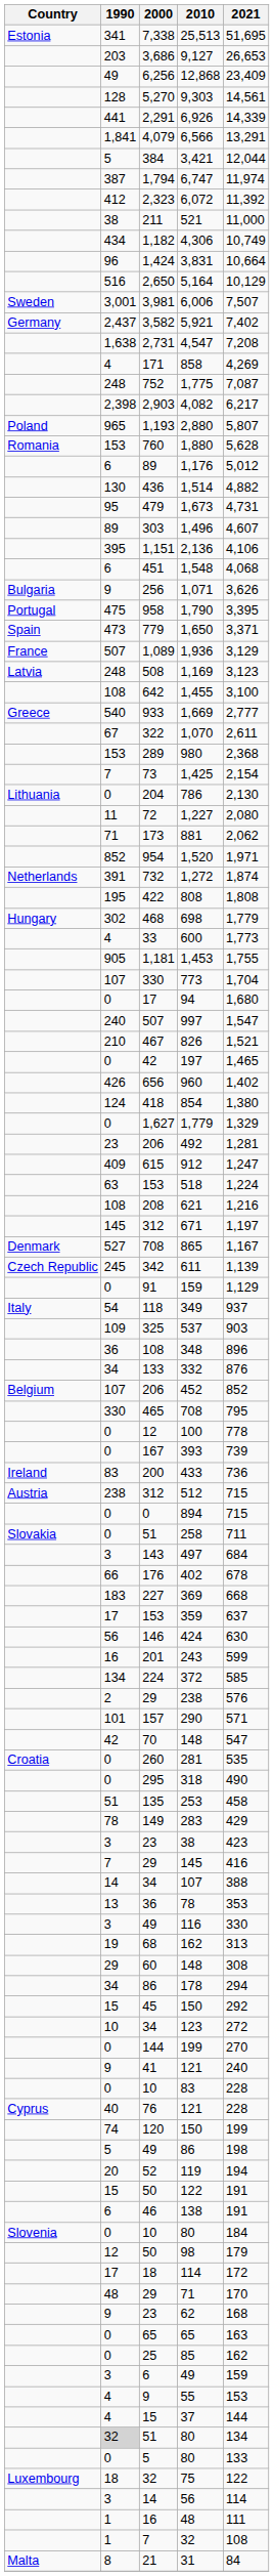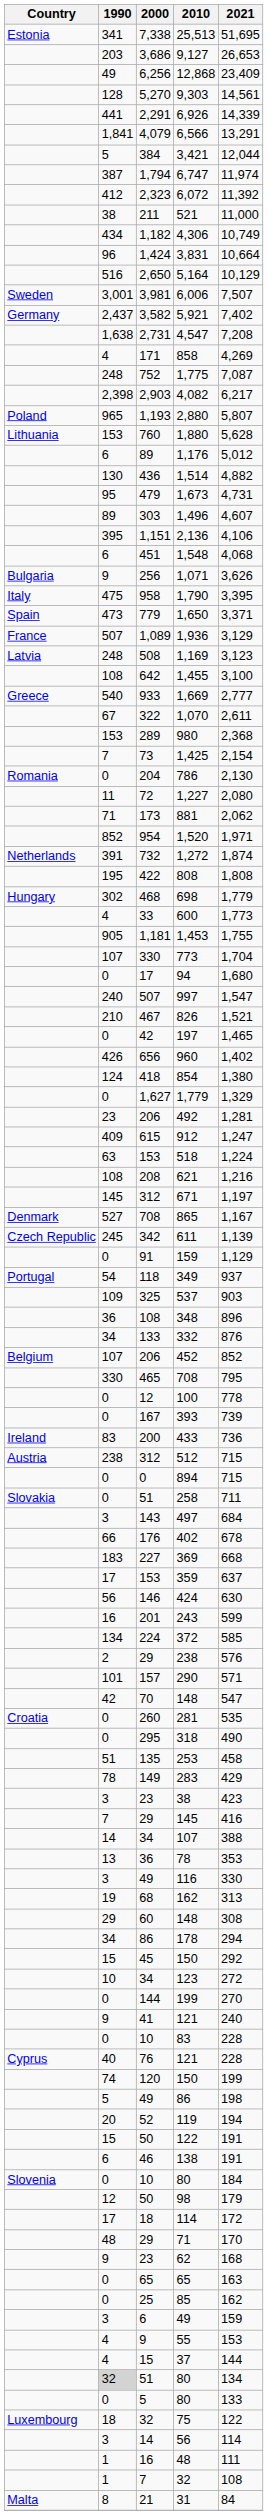 <table class="wikitable sortable">
 <tr>
 <th scope="col">Country</th>
 <th>1990</th>
 <th>2000</th>
 <th>2010</th>
 <th>2021</th>
 </tr>
 <tr>
 <td> <a href='#'>Estonia</a></td>
 <td>341</td>
 <td>7,338</td>
 <td>25,513</td>
 <td>51,695</td>
 </tr>
 <tr>
 <td></td>
 <td>203</td>
 <td>3,686</td>
 <td>9,127</td>
 <td>26,653</td>
 </tr>
 <tr>
 <td></td>
 <td>49</td>
 <td>6,256</td>
 <td>12,868</td>
 <td>23,409</td>
 </tr>
 <tr>
 <td></td>
 <td>128</td>
 <td>5,270</td>
 <td>9,303</td>
 <td>14,561</td>
 </tr>
 <tr>
 <td></td>
 <td>441</td>
 <td>2,291</td>
 <td>6,926</td>
 <td>14,339</td>
 </tr>
 <tr>
 <td></td>
 <td>1,841</td>
 <td>4,079</td>
 <td>6,566</td>
 <td>13,291</td>
 </tr>
 <tr>
 <td></td>
 <td>5</td>
 <td>384</td>
 <td>3,421</td>
 <td>12,044</td>
 </tr>
 <tr>
 <td></td>
 <td>387</td>
 <td>1,794</td>
 <td>6,747</td>
 <td>11,974</td>
 </tr>
 <tr>
 <td></td>
 <td>412</td>
 <td>2,323</td>
 <td>6,072</td>
 <td>11,392</td>
 </tr>
 <tr>
 <td></td>
 <td>38</td>
 <td>211</td>
 <td>521</td>
 <td>11,000</td>
 </tr>
 <tr>
 <td></td>
 <td>434</td>
 <td>1,182</td>
 <td>4,306</td>
 <td>10,749</td>
 </tr>
 <tr>
 <td></td>
 <td>96</td>
 <td>1,424</td>
 <td>3,831</td>
 <td>10,664</td>
 </tr>
 <tr>
 <td></td>
 <td>516</td>
 <td>2,650</td>
 <td>5,164</td>
 <td>10,129</td>
 </tr>
 <tr>
 <td> <a href='#'>Sweden</a></td>
 <td>3,001</td>
 <td>3,981</td>
 <td>6,006</td>
 <td>7,507</td>
 </tr>
 <tr>
 <td> <a href='#'>Germany</a></td>
 <td>2,437</td>
 <td>3,582</td>
 <td>5,921</td>
 <td>7,402</td>
 </tr>
 <tr>
 <td></td>
 <td>1,638</td>
 <td>2,731</td>
 <td>4,547</td>
 <td>7,208</td>
 </tr>
 <tr>
 <td></td>
 <td>4</td>
 <td>171</td>
 <td>858</td>
 <td>4,269</td>
 </tr>
 <tr>
 <td></td>
 <td>248</td>
 <td>752</td>
 <td>1,775</td>
 <td>7,087</td>
 </tr>
 <tr>
 <td></td>
 <td>2,398</td>
 <td>2,903</td>
 <td>4,082</td>
 <td>6,217</td>
 </tr>
 <tr>
 <td> <a href='#'>Poland</a></td>
 <td>965</td>
 <td>1,193</td>
 <td>2,880</td>
 <td>5,807</td>
 </tr>
 <tr>
-<td> <a href='#'>Romania</a></td>
+<td> <a href='#'>Lithuania</a></td>
 <td>153</td>
 <td>760</td>
 <td>1,880</td>
 <td>5,628</td>
 </tr>
 <tr>
 <td></td>
 <td>6</td>
 <td>89</td>
 <td>1,176</td>
 <td>5,012</td>
 </tr>
 <tr>
 <td></td>
 <td>130</td>
 <td>436</td>
 <td>1,514</td>
 <td>4,882</td>
 </tr>
 <tr>
 <td></td>
 <td>95</td>
 <td>479</td>
 <td>1,673</td>
 <td>4,731</td>
 </tr>
 <tr>
 <td></td>
 <td>89</td>
 <td>303</td>
 <td>1,496</td>
 <td>4,607</td>
 </tr>
 <tr>
 <td></td>
 <td>395</td>
 <td>1,151</td>
 <td>2,136</td>
 <td>4,106</td>
 </tr>
 <tr>
 <td></td>
 <td>6</td>
 <td>451</td>
 <td>1,548</td>
 <td>4,068</td>
 </tr>
 <tr>
 <td> <a href='#'>Bulgaria</a></td>
 <td>9</td>
 <td>256</td>
 <td>1,071</td>
 <td>3,626</td>
 </tr>
 <tr>
-<td> <a href='#'>Portugal</a></td>
+<td> <a href='#'>Italy</a></td>
 <td>475</td>
 <td>958</td>
 <td>1,790</td>
 <td>3,395</td>
 </tr>
 <tr>
 <td> <a href='#'>Spain</a></td>
 <td>473</td>
 <td>779</td>
 <td>1,650</td>
 <td>3,371</td>
 </tr>
 <tr>
 <td> <a href='#'>France</a></td>
 <td>507</td>
 <td>1,089</td>
 <td>1,936</td>
 <td>3,129</td>
 </tr>
 <tr>
 <td> <a href='#'>Latvia</a></td>
 <td>248</td>
 <td>508</td>
 <td>1,169</td>
 <td>3,123</td>
 </tr>
 <tr>
 <td></td>
 <td>108</td>
 <td>642</td>
 <td>1,455</td>
 <td>3,100</td>
 </tr>
 <tr>
 <td> <a href='#'>Greece</a></td>
 <td>540</td>
 <td>933</td>
 <td>1,669</td>
 <td>2,777</td>
 </tr>
 <tr>
 <td></td>
 <td>67</td>
 <td>322</td>
 <td>1,070</td>
 <td>2,611</td>
 </tr>
 <tr>
 <td></td>
 <td>153</td>
 <td>289</td>
 <td>980</td>
 <td>2,368</td>
 </tr>
 <tr>
 <td></td>
 <td>7</td>
 <td>73</td>
 <td>1,425</td>
 <td>2,154</td>
 </tr>
 <tr>
-<td> <a href='#'>Lithuania</a></td>
+<td> <a href='#'>Romania</a></td>
 <td>0</td>
 <td>204</td>
 <td>786</td>
 <td>2,130</td>
 </tr>
 <tr>
 <td></td>
 <td>11</td>
 <td>72</td>
 <td>1,227</td>
 <td>2,080</td>
 </tr>
 <tr>
 <td></td>
 <td>71</td>
 <td>173</td>
 <td>881</td>
 <td>2,062</td>
 </tr>
 <tr>
 <td></td>
 <td>852</td>
 <td>954</td>
 <td>1,520</td>
 <td>1,971</td>
 </tr>
 <tr>
 <td> <a href='#'>Netherlands</a></td>
 <td>391</td>
 <td>732</td>
 <td>1,272</td>
 <td>1,874</td>
 </tr>
 <tr>
 <td></td>
 <td>195</td>
 <td>422</td>
 <td>808</td>
 <td>1,808</td>
 </tr>
 <tr>
 <td> <a href='#'>Hungary</a></td>
 <td>302</td>
 <td>468</td>
 <td>698</td>
 <td>1,779</td>
 </tr>
 <tr>
 <td></td>
 <td>4</td>
 <td>33</td>
 <td>600</td>
 <td>1,773</td>
 </tr>
 <tr>
 <td></td>
 <td>905</td>
 <td>1,181</td>
 <td>1,453</td>
 <td>1,755</td>
 </tr>
 <tr>
 <td></td>
 <td>107</td>
 <td>330</td>
 <td>773</td>
 <td>1,704</td>
 </tr>
 <tr>
 <td></td>
 <td>0</td>
 <td>17</td>
 <td>94</td>
 <td>1,680</td>
 </tr>
 <tr>
 <td></td>
 <td>240</td>
 <td>507</td>
 <td>997</td>
 <td>1,547</td>
 </tr>
 <tr>
 <td></td>
 <td>210</td>
 <td>467</td>
 <td>826</td>
 <td>1,521</td>
 </tr>
 <tr>
 <td></td>
 <td>0</td>
 <td>42</td>
 <td>197</td>
 <td>1,465</td>
 </tr>
 <tr>
 <td></td>
 <td>426</td>
 <td>656</td>
 <td>960</td>
 <td>1,402</td>
 </tr>
 <tr>
 <td></td>
 <td>124</td>
 <td>418</td>
 <td>854</td>
 <td>1,380</td>
 </tr>
 <tr>
 <td></td>
 <td>0</td>
 <td>1,627</td>
 <td>1,779</td>
 <td>1,329</td>
 </tr>
 <tr>
 <td></td>
 <td>23</td>
 <td>206</td>
 <td>492</td>
 <td>1,281</td>
 </tr>
 <tr>
 <td></td>
 <td>409</td>
 <td>615</td>
 <td>912</td>
 <td>1,247</td>
 </tr>
 <tr>
 <td></td>
 <td>63</td>
 <td>153</td>
 <td>518</td>
 <td>1,224</td>
 </tr>
 <tr>
 <td></td>
 <td>108</td>
 <td>208</td>
 <td>621</td>
 <td>1,216</td>
 </tr>
 <tr>
 <td></td>
 <td>145</td>
 <td>312</td>
 <td>671</td>
 <td>1,197</td>
 </tr>
 <tr>
 <td> <a href='#'>Denmark</a></td>
 <td>527</td>
 <td>708</td>
 <td>865</td>
 <td>1,167</td>
 </tr>
 <tr>
 <td> <a href='#'>Czech Republic</a></td>
 <td>245</td>
 <td>342</td>
 <td>611</td>
 <td>1,139</td>
 </tr>
 <tr>
 <td></td>
 <td>0</td>
 <td>91</td>
 <td>159</td>
 <td>1,129</td>
 </tr>
 <tr>
-<td> <a href='#'>Italy</a></td>
+<td> <a href='#'>Portugal</a></td>
 <td>54</td>
 <td>118</td>
 <td>349</td>
 <td>937</td>
 </tr>
 <tr>
 <td></td>
 <td>109</td>
 <td>325</td>
 <td>537</td>
 <td>903</td>
 </tr>
 <tr>
 <td></td>
 <td>36</td>
 <td>108</td>
 <td>348</td>
 <td>896</td>
 </tr>
 <tr>
 <td></td>
 <td>34</td>
 <td>133</td>
 <td>332</td>
 <td>876</td>
 </tr>
 <tr>
 <td> <a href='#'>Belgium</a></td>
 <td>107</td>
 <td>206</td>
 <td>452</td>
 <td>852</td>
 </tr>
 <tr>
 <td></td>
 <td>330</td>
 <td>465</td>
 <td>708</td>
 <td>795</td>
 </tr>
 <tr>
 <td></td>
 <td>0</td>
 <td>12</td>
 <td>100</td>
 <td>778</td>
 </tr>
 <tr>
 <td></td>
 <td>0</td>
 <td>167</td>
 <td>393</td>
 <td>739</td>
 </tr>
 <tr>
 <td> <a href='#'>Ireland</a></td>
 <td>83</td>
 <td>200</td>
 <td>433</td>
 <td>736</td>
 </tr>
 <tr>
 <td> <a href='#'>Austria</a></td>
 <td>238</td>
 <td>312</td>
 <td>512</td>
 <td>715</td>
 </tr>
 <tr>
 <td></td>
 <td>0</td>
 <td>0</td>
 <td>894</td>
 <td>715</td>
 </tr>
 <tr>
 <td> <a href='#'>Slovakia</a></td>
 <td>0</td>
 <td>51</td>
 <td>258</td>
 <td>711</td>
 </tr>
 <tr>
 <td></td>
 <td>3</td>
 <td>143</td>
 <td>497</td>
 <td>684</td>
 </tr>
 <tr>
 <td></td>
 <td>66</td>
 <td>176</td>
 <td>402</td>
 <td>678</td>
 </tr>
 <tr>
 <td></td>
 <td>183</td>
 <td>227</td>
 <td>369</td>
 <td>668</td>
 </tr>
 <tr>
 <td></td>
 <td>17</td>
 <td>153</td>
 <td>359</td>
 <td>637</td>
 </tr>
 <tr>
 <td></td>
 <td>56</td>
 <td>146</td>
 <td>424</td>
 <td>630</td>
 </tr>
 <tr>
 <td></td>
 <td>16</td>
 <td>201</td>
 <td>243</td>
 <td>599</td>
 </tr>
 <tr>
 <td></td>
 <td>134</td>
 <td>224</td>
 <td>372</td>
 <td>585</td>
 </tr>
 <tr>
 <td></td>
 <td>2</td>
 <td>29</td>
 <td>238</td>
 <td>576</td>
 </tr>
 <tr>
 <td></td>
 <td>101</td>
 <td>157</td>
 <td>290</td>
 <td>571</td>
 </tr>
 <tr>
 <td></td>
 <td>42</td>
 <td>70</td>
 <td>148</td>
 <td>547</td>
 </tr>
 <tr>
 <td> <a href='#'>Croatia</a></td>
 <td>0</td>
 <td>260</td>
 <td>281</td>
 <td>535</td>
 </tr>
 <tr>
 <td></td>
 <td>0</td>
 <td>295</td>
 <td>318</td>
 <td>490</td>
 </tr>
 <tr>
 <td></td>
 <td>51</td>
 <td>135</td>
 <td>253</td>
 <td>458</td>
 </tr>
 <tr>
 <td></td>
 <td>78</td>
 <td>149</td>
 <td>283</td>
 <td>429</td>
 </tr>
 <tr>
 <td></td>
 <td>3</td>
 <td>23</td>
 <td>38</td>
 <td>423</td>
 </tr>
 <tr>
 <td></td>
 <td>7</td>
 <td>29</td>
 <td>145</td>
 <td>416</td>
 </tr>
 <tr>
 <td></td>
 <td>14</td>
 <td>34</td>
 <td>107</td>
 <td>388</td>
 </tr>
 <tr>
 <td></td>
 <td>13</td>
 <td>36</td>
 <td>78</td>
 <td>353</td>
 </tr>
 <tr>
 <td></td>
 <td>3</td>
 <td>49</td>
 <td>116</td>
 <td>330</td>
 </tr>
 <tr>
 <td></td>
 <td>19</td>
 <td>68</td>
 <td>162</td>
 <td>313</td>
 </tr>
 <tr>
 <td></td>
 <td>29</td>
 <td>60</td>
 <td>148</td>
 <td>308</td>
 </tr>
 <tr>
 <td></td>
 <td>34</td>
 <td>86</td>
 <td>178</td>
 <td>294</td>
 </tr>
 <tr>
 <td></td>
 <td>15</td>
 <td>45</td>
 <td>150</td>
 <td>292</td>
 </tr>
 <tr>
 <td></td>
 <td>10</td>
 <td>34</td>
 <td>123</td>
 <td>272</td>
 </tr>
 <tr>
 <td></td>
 <td>0</td>
 <td>144</td>
 <td>199</td>
 <td>270</td>
 </tr>
 <tr>
 <td></td>
 <td>9</td>
 <td>41</td>
 <td>121</td>
 <td>240</td>
 </tr>
 <tr>
 <td></td>
 <td>0</td>
 <td>10</td>
 <td>83</td>
 <td>228</td>
 </tr>
 <tr>
 <td> <a href='#'>Cyprus</a></td>
 <td>40</td>
 <td>76</td>
 <td>121</td>
 <td>228</td>
 </tr>
 <tr>
 <td></td>
 <td>74</td>
 <td>120</td>
 <td>150</td>
 <td>199</td>
 </tr>
 <tr>
 <td></td>
 <td>5</td>
 <td>49</td>
 <td>86</td>
 <td>198</td>
 </tr>
 <tr>
 <td></td>
 <td>20</td>
 <td>52</td>
 <td>119</td>
 <td>194</td>
 </tr>
 <tr>
 <td></td>
 <td>15</td>
 <td>50</td>
 <td>122</td>
 <td>191</td>
 </tr>
 <tr>
 <td></td>
 <td>6</td>
 <td>46</td>
 <td>138</td>
 <td>191</td>
 </tr>
 <tr>
 <td> <a href='#'>Slovenia</a></td>
 <td>0</td>
 <td>10</td>
 <td>80</td>
 <td>184</td>
 </tr>
 <tr>
 <td></td>
 <td>12</td>
 <td>50</td>
 <td>98</td>
 <td>179</td>
 </tr>
 <tr>
 <td></td>
 <td>17</td>
 <td>18</td>
 <td>114</td>
 <td>172</td>
 </tr>
 <tr>
 <td></td>
 <td>48</td>
 <td>29</td>
 <td>71</td>
 <td>170</td>
 </tr>
 <tr>
 <td></td>
 <td>9</td>
 <td>23</td>
 <td>62</td>
 <td>168</td>
 </tr>
 <tr>
 <td></td>
 <td>0</td>
 <td>65</td>
 <td>65</td>
 <td>163</td>
 </tr>
 <tr>
 <td></td>
 <td>0</td>
 <td>25</td>
 <td>85</td>
 <td>162</td>
 </tr>
 <tr>
 <td></td>
 <td>3</td>
 <td>6</td>
 <td>49</td>
 <td>159</td>
 </tr>
 <tr>
 <td></td>
 <td>4</td>
 <td>9</td>
 <td>55</td>
 <td>153</td>
 </tr>
 <tr>
 <td></td>
 <td>4</td>
 <td>15</td>
 <td>37</td>
 <td>144</td>
 </tr>
 <tr>
 <td></td>
 <td style="background: lightgrey;">32</td>
 <td>51</td>
 <td>80</td>
 <td>134</td>
 </tr>
 <tr>
 <td></td>
 <td>0</td>
 <td>5</td>
 <td>80</td>
 <td>133</td>
 </tr>
 <tr>
 <td> <a href='#'>Luxembourg</a></td>
 <td>18</td>
 <td>32</td>
 <td>75</td>
 <td>122</td>
 </tr>
 <tr>
 <td></td>
 <td>3</td>
 <td>14</td>
 <td>56</td>
 <td>114</td>
 </tr>
 <tr>
 <td></td>
 <td>1</td>
 <td>16</td>
 <td>48</td>
 <td>111</td>
 </tr>
 <tr>
 <td></td>
 <td>1</td>
 <td>7</td>
 <td>32</td>
 <td>108</td>
 </tr>
 <tr>
 <td> <a href='#'>Malta</a></td>
 <td>8</td>
 <td>21</td>
 <td>31</td>
 <td>84</td>
 </tr>
 <tr>
 </tr>
 </table>
